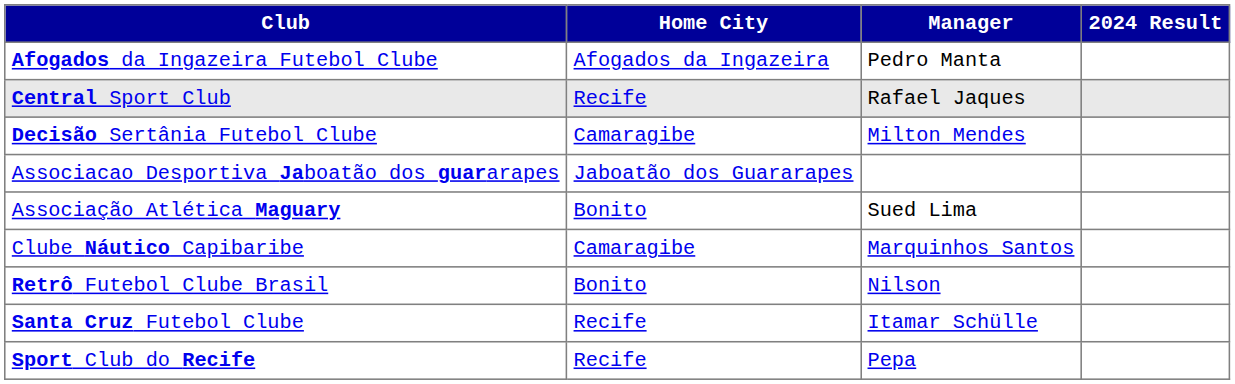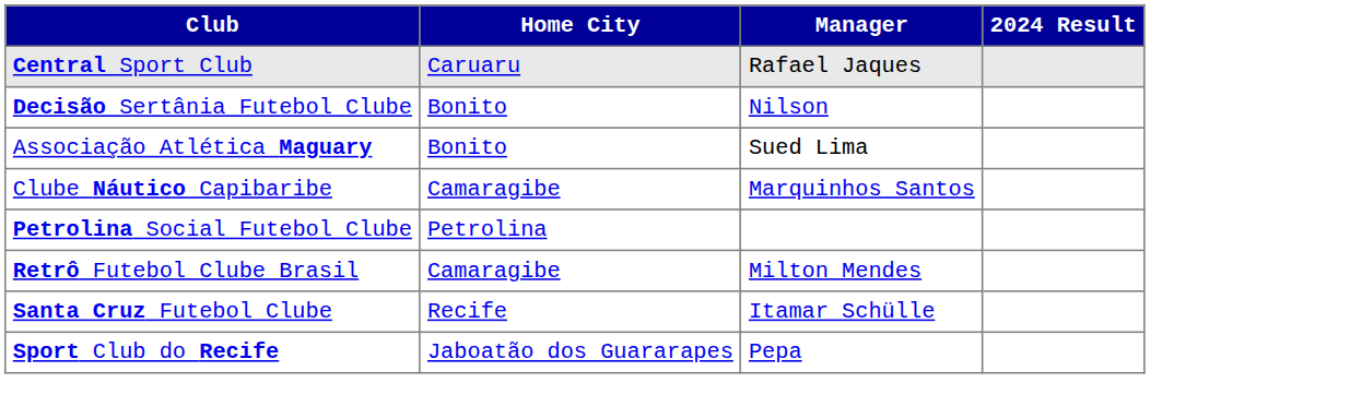 <table class="toccolours" border="1" cellpadding="4" cellspacing="0" style="border-collapse: collapse; margin:0;">
 <tr>
 <th style="background: #009; color: #fff;">Club</th>
 <th style="background: #009; color: #fff;">Home City</th>
 <th style="background: #009; color: #fff;">Manager</th>
 <th style="background: #009; color: #fff;">2024 Result</th>
 </tr>
-<tr style="background:white; color:black">
-<td><a href='#'><strong>Afogados</strong> da Ingazeira Futebol Clube</a></td>
-<td><a href='#'>Afogados da Ingazeira</a></td>
-<td>Pedro Manta</td>
-<td></td>
-</tr>
 <tr style="background:#e9e9e9; color:black">
 <td><a href='#'><strong>Central</strong> Sport Club</a></td>
-<td><a href='#'>Recife</a></td>
+<td><a href='#'>Caruaru</a></td>
 <td>Rafael Jaques</td>
 <td></td>
 </tr>
 <tr style="background:white; color:black">
 <td><a href='#'><strong>Decisão</strong> Sertânia Futebol Clube</a></td>
-<td><a href='#'>Camaragibe</a></td>
-<td><a href='#'>Milton Mendes</a></td>
-<td></td>
-</tr>
-<tr style="background:white; color:black">
-<td><a href='#'>Associacao Desportiva <strong>Ja</strong>boatão dos <strong>guar</strong>arapes</a></td>
-<td><a href='#'>Jaboatão dos Guararapes</a></td>
-<td></td>
+<td><a href='#'>Bonito</a></td>
+<td><a href='#'>Nilson</a></td>
 <td></td>
 </tr>
 <tr style="background:white; color:black">
 <td><a href='#'>Associação Atlética <strong>Maguary</strong></a></td>
 <td><a href='#'>Bonito</a></td>
 <td>Sued Lima</td>
 <td></td>
 </tr>
 <tr style="background:white; color:black">
 <td><a href='#'>Clube <strong>Náutico</strong> Capibaribe</a></td>
 <td><a href='#'>Camaragibe</a></td>
 <td><a href='#'>Marquinhos Santos</a></td>
 <td></td>
 </tr>
 <tr style="background:white; color:black">
+<td><a href='#'><strong>Petrolina</strong> Social Futebol Clube</a></td>
+<td><a href='#'>Petrolina</a></td>
+<td></td>
+<td></td>
+</tr>
+<tr style="background:white; color:black">
 <td><a href='#'><strong>Retrô</strong> Futebol Clube Brasil</a></td>
-<td><a href='#'>Bonito</a></td>
-<td><a href='#'>Nilson</a></td>
+<td><a href='#'>Camaragibe</a></td>
+<td><a href='#'>Milton Mendes</a></td>
 <td></td>
 </tr>
 <tr style="background:white; color:black">
 <td><a href='#'><strong>Santa Cruz</strong> Futebol Clube</a></td>
 <td><a href='#'>Recife</a></td>
 <td><a href='#'>Itamar Schülle</a></td>
 <td></td>
 </tr>
 <tr style="background:white; color:black">
 <td><a href='#'><strong>Sport</strong> Club do <strong>Recife</strong></a></td>
-<td><a href='#'>Recife</a></td>
+<td><a href='#'>Jaboatão dos Guararapes</a></td>
 <td><a href='#'>Pepa</a></td>
 <td></td>
 </tr>
 </table>
